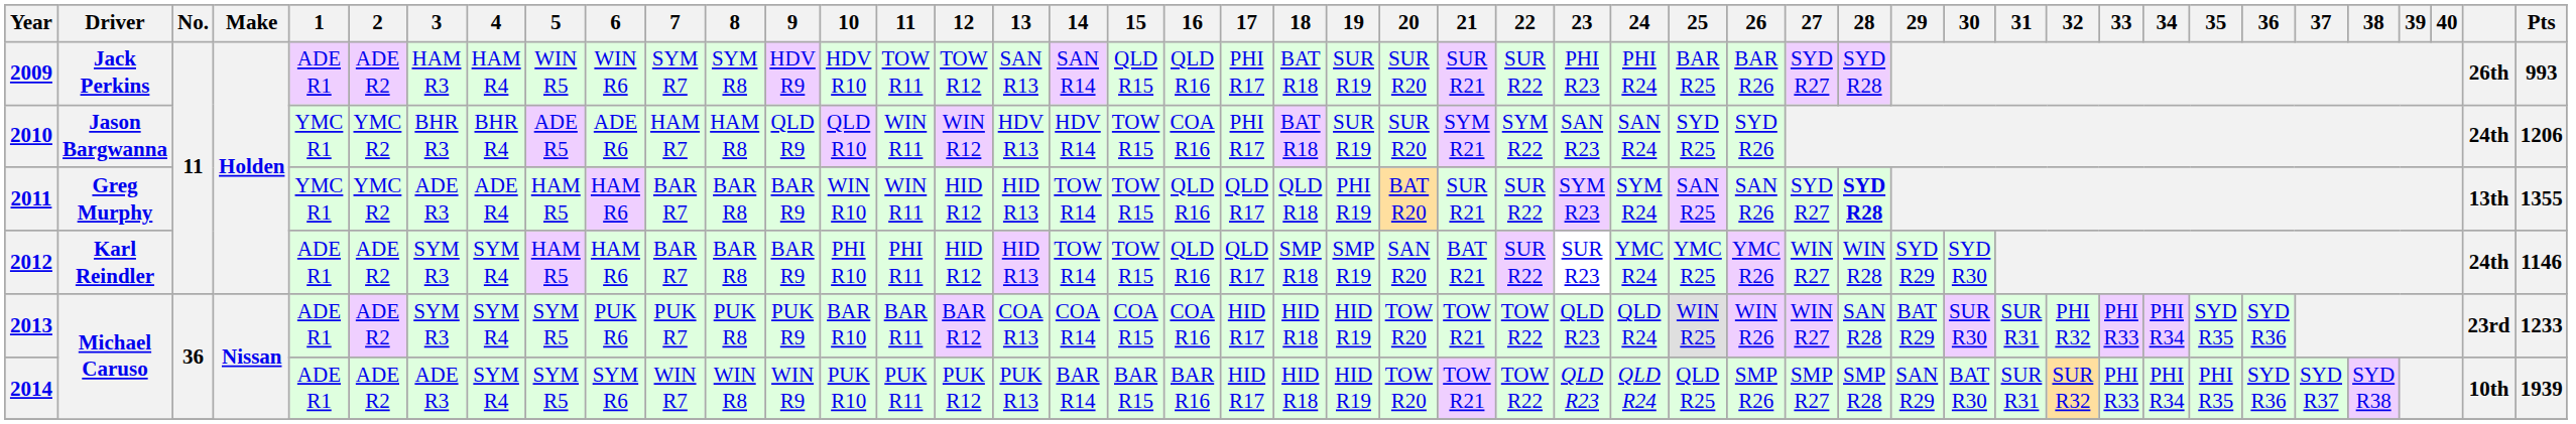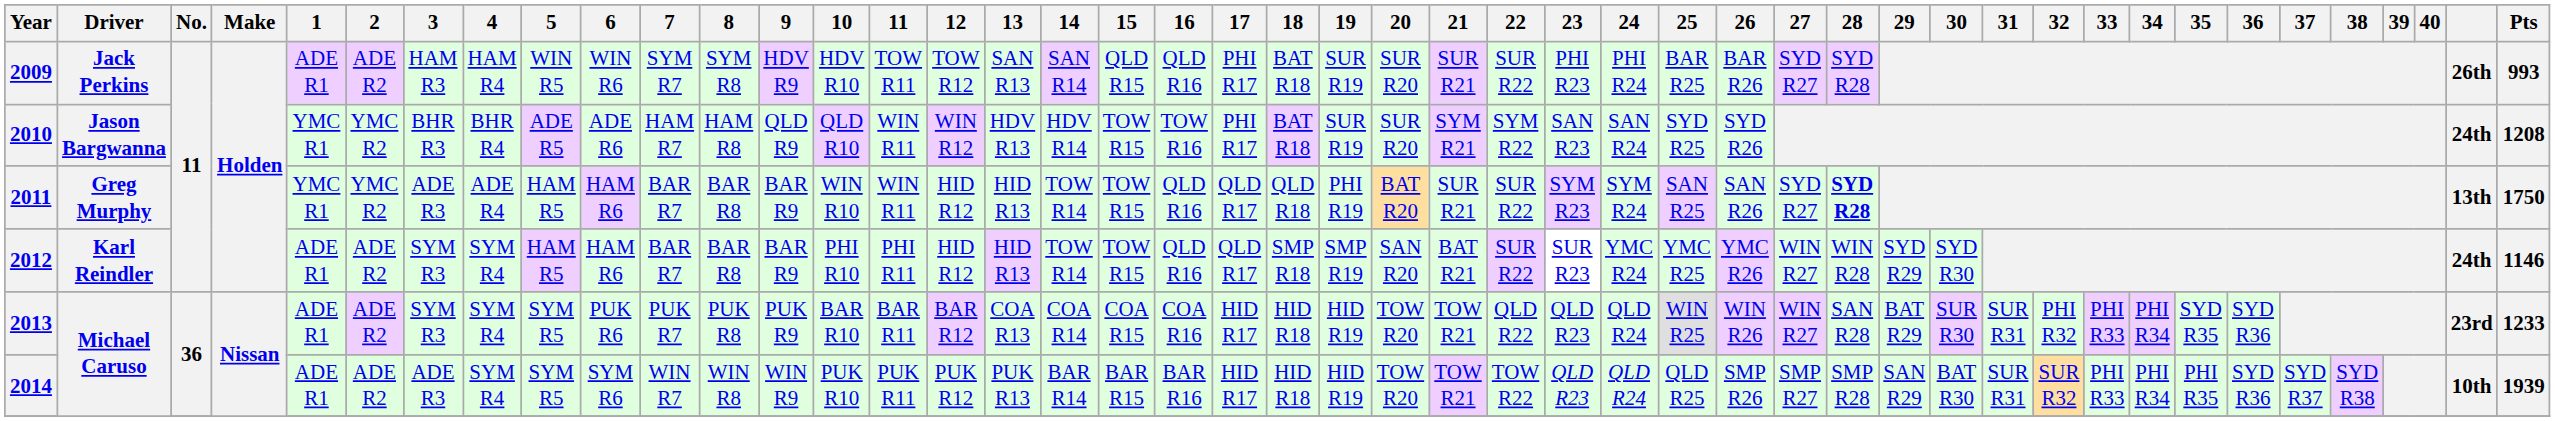 <table class="wikitable mw-collapsible mw-collapsed" style="text-align:center; font-size:75%">
 <tr>
 <th>Year</th>
 <th>Driver</th>
 <th>No.</th>
 <th>Make</th>
 <th>1</th>
 <th>2</th>
 <th>3</th>
 <th>4</th>
 <th>5</th>
 <th>6</th>
 <th>7</th>
 <th>8</th>
 <th>9</th>
 <th>10</th>
 <th>11</th>
 <th>12</th>
 <th>13</th>
 <th>14</th>
 <th>15</th>
 <th>16</th>
 <th>17</th>
 <th>18</th>
 <th>19</th>
 <th>20</th>
 <th>21</th>
 <th>22</th>
 <th>23</th>
 <th>24</th>
 <th>25</th>
 <th>26</th>
 <th>27</th>
 <th>28</th>
 <th>29</th>
 <th>30</th>
 <th>31</th>
 <th>32</th>
 <th>33</th>
 <th>34</th>
 <th>35</th>
 <th>36</th>
 <th>37</th>
 <th>38</th>
 <th>39</th>
 <th>40</th>
 <th></th>
 <th>Pts</th>
 </tr>
 <tr>
 <th><a href='#'>2009</a></th>
 <th><a href='#'>Jack Perkins</a></th>
 <th rowspan=4>11</th>
 <th rowspan=4><a href='#'>Holden</a></th>
 <td style="background:#EFCFFF;"><a href='#'>ADE<br>R1</a><br></td>
 <td style="background:#EFCFFF;"><a href='#'>ADE<br>R2</a><br></td>
 <td style="background:#DFFFDF;"><a href='#'>HAM<br>R3</a><br></td>
 <td style="background:#DFFFDF;"><a href='#'>HAM<br>R4</a><br></td>
 <td style="background:#DFFFDF;"><a href='#'>WIN<br>R5</a><br></td>
 <td style="background:#DFFFDF;"><a href='#'>WIN<br>R6</a><br></td>
 <td style="background:#DFFFDF;"><a href='#'>SYM<br>R7</a><br></td>
 <td style="background:#DFFFDF;"><a href='#'>SYM<br>R8</a><br></td>
 <td style="background:#EFCFFF;"><a href='#'>HDV<br>R9</a><br></td>
 <td style="background:#DFFFDF;"><a href='#'>HDV<br>R10</a><br></td>
 <td style="background:#DFFFDF;"><a href='#'>TOW<br>R11</a><br></td>
 <td style="background:#DFFFDF;"><a href='#'>TOW<br>R12</a><br></td>
 <td style="background:#DFFFDF;"><a href='#'>SAN<br>R13</a><br></td>
 <td style="background:#EFCFFF;"><a href='#'>SAN<br>R14</a><br></td>
 <td style="background:#DFFFDF;"><a href='#'>QLD<br>R15</a><br></td>
 <td style="background:#DFFFDF;"><a href='#'>QLD<br>R16</a><br></td>
 <td style="background:#DFFFDF;"><a href='#'>PHI<br>R17</a><br></td>
 <td style="background:#DFFFDF;"><a href='#'>BAT<br>R18</a><br></td>
 <td style="background:#DFFFDF;"><a href='#'>SUR<br>R19</a><br></td>
 <td style="background:#DFFFDF;"><a href='#'>SUR<br>R20</a><br></td>
 <td style="background:#EFCFFF;"><a href='#'>SUR<br>R21</a><br></td>
 <td style="background:#DFFFDF;"><a href='#'>SUR<br>R22</a><br></td>
 <td style="background:#DFFFDF;"><a href='#'>PHI<br>R23</a><br></td>
 <td style="background:#DFFFDF;"><a href='#'>PHI<br>R24</a><br></td>
 <td style="background:#DFFFDF;"><a href='#'>BAR<br>R25</a><br></td>
 <td style="background:#DFFFDF;"><a href='#'>BAR<br>R26</a><br></td>
 <td style="background:#EFCFFF;"><a href='#'>SYD<br>R27</a><br></td>
 <td style="background:#EFCFFF;"><a href='#'>SYD<br>R28</a><br></td>
 <th colspan=12></th>
 <th>26th</th>
 <th>993</th>
 </tr>
 <tr>
 <th><a href='#'>2010</a></th>
 <th><a href='#'>Jason Bargwanna</a></th>
 <td style="background:#DFFFDF;"><a href='#'>YMC<br>R1</a><br></td>
 <td style="background:#DFFFDF;"><a href='#'>YMC<br>R2</a><br></td>
 <td style="background:#DFFFDF;"><a href='#'>BHR<br>R3</a><br></td>
 <td style="background:#DFFFDF;"><a href='#'>BHR<br>R4</a><br></td>
 <td style="background:#EFCFFF;"><a href='#'>ADE<br>R5</a><br></td>
 <td style="background:#DFFFDF;"><a href='#'>ADE<br>R6</a><br></td>
 <td style="background:#DFFFDF;"><a href='#'>HAM<br>R7</a><br></td>
 <td style="background:#DFFFDF;"><a href='#'>HAM<br>R8</a><br></td>
 <td style="background:#DFFFDF;"><a href='#'>QLD<br>R9</a><br></td>
 <td style="background:#EFCFFF;"><a href='#'>QLD<br>R10</a><br></td>
 <td style="background:#DFFFDF;"><a href='#'>WIN<br>R11</a><br></td>
 <td style="background:#EFCFFF;"><a href='#'>WIN<br>R12</a><br></td>
 <td style="background:#DFFFDF;"><a href='#'>HDV<br>R13</a><br></td>
 <td style="background:#DFFFDF;"><a href='#'>HDV<br>R14</a><br></td>
 <td style="background:#DFFFDF;"><a href='#'>TOW<br>R15</a><br></td>
-<td style="background:#DFFFDF;"><a href='#'>COA<br>R16</a><br></td>
+<td style="background:#DFFFDF;"><a href='#'>TOW<br>R16</a><br></td>
 <td style="background:#DFFFDF;"><a href='#'>PHI<br>R17</a><br></td>
 <td style="background:#EFCFFF;"><a href='#'>BAT<br>R18</a><br></td>
 <td style="background:#DFFFDF;"><a href='#'>SUR<br>R19</a><br></td>
 <td style="background:#DFFFDF;"><a href='#'>SUR<br>R20</a><br></td>
 <td style="background:#EFCFFF;"><a href='#'>SYM<br>R21</a><br></td>
 <td style="background:#DFFFDF;"><a href='#'>SYM<br>R22</a><br></td>
 <td style="background:#DFFFDF;"><a href='#'>SAN<br>R23</a><br></td>
 <td style="background:#DFFFDF;"><a href='#'>SAN<br>R24</a><br></td>
 <td style="background:#DFFFDF;"><a href='#'>SYD<br>R25</a><br></td>
 <td style="background:#DFFFDF;"><a href='#'>SYD<br>R26</a><br></td>
 <th colspan=14></th>
 <th>24th</th>
-<th>1206</th>
+<th>1208</th>
 </tr>
 <tr>
 <th><a href='#'>2011</a></th>
 <th><a href='#'>Greg Murphy</a></th>
 <td style="background:#dfffdf;"><a href='#'>YMC <br> R1</a><br></td>
 <td style="background:#dfffdf;"><a href='#'>YMC <br> R2</a><br></td>
 <td style="background:#dfffdf;"><a href='#'>ADE <br> R3</a><br></td>
 <td style="background:#dfffdf;"><a href='#'>ADE <br> R4</a><br></td>
 <td style="background:#dfffdf;"><a href='#'>HAM <br> R5</a><br></td>
 <td style="background:#efcfff;"><a href='#'>HAM <br> R6</a><br></td>
 <td style="background:#dfffdf;"><a href='#'>BAR <br> R7</a><br></td>
 <td style="background:#dfffdf;"><a href='#'>BAR <br> R8</a><br></td>
 <td style="background:#dfffdf;"><a href='#'>BAR <br> R9</a><br></td>
 <td style="background:#dfffdf;"><a href='#'>WIN <br> R10</a><br></td>
 <td style="background:#dfffdf;"><a href='#'>WIN <br> R11</a><br></td>
 <td style="background:#dfffdf;"><a href='#'>HID <br> R12</a><br></td>
 <td style="background:#dfffdf;"><a href='#'>HID <br> R13</a><br></td>
 <td style="background:#dfffdf;"><a href='#'>TOW <br> R14</a><br></td>
 <td style="background:#dfffdf;"><a href='#'>TOW <br> R15</a><br></td>
 <td style="background:#dfffdf;"><a href='#'>QLD <br> R16</a><br></td>
 <td style="background:#dfffdf;"><a href='#'>QLD <br> R17</a><br></td>
 <td style="background:#dfffdf;"><a href='#'>QLD <br> R18</a><br></td>
 <td style="background:#dfffdf;"><a href='#'>PHI <br> R19</a><br></td>
 <td style="background:#ffdf9f;"><a href='#'>BAT <br> R20</a><br></td>
 <td style="background:#dfffdf;"><a href='#'>SUR <br> R21</a><br></td>
 <td style="background:#dfffdf;"><a href='#'>SUR <br> R22</a><br></td>
 <td style="background:#efcfff;"><a href='#'>SYM <br> R23</a><br></td>
 <td style="background:#dfffdf;"><a href='#'>SYM <br> R24</a><br></td>
 <td style="background:#efcfff;"><a href='#'>SAN <br> R25</a><br></td>
 <td style="background:#dfffdf;"><a href='#'>SAN <br> R26</a><br></td>
 <td style="background:#dfffdf;"><a href='#'>SYD <br> R27</a><br></td>
 <td style="background:#dfffdf;"><strong><a href='#'>SYD <br> R28</a><br></strong></td>
 <th colspan=12></th>
 <th>13th</th>
-<th>1355</th>
+<th>1750</th>
 </tr>
 <tr>
 <th><a href='#'>2012</a></th>
 <th><a href='#'>Karl Reindler</a></th>
 <td style="background: #dfffdf"><a href='#'>ADE<br>R1</a><br></td>
 <td style="background: #dfffdf"><a href='#'>ADE<br>R2</a><br></td>
 <td style="background: #dfffdf"><a href='#'>SYM<br>R3</a><br></td>
 <td style="background: #dfffdf"><a href='#'>SYM<br>R4</a><br></td>
 <td style="background: #efcfff"><a href='#'>HAM<br>R5</a><br></td>
 <td style="background: #dfffdf"><a href='#'>HAM<br>R6</a><br></td>
 <td style="background: #dfffdf"><a href='#'>BAR<br>R7</a><br></td>
 <td style="background: #dfffdf"><a href='#'>BAR<br>R8</a><br></td>
 <td style="background: #dfffdf"><a href='#'>BAR<br>R9</a><br></td>
 <td style="background: #dfffdf"><a href='#'>PHI<br>R10</a><br></td>
 <td style="background: #dfffdf"><a href='#'>PHI<br>R11</a><br></td>
 <td style="background: #dfffdf"><a href='#'>HID<br>R12</a><br></td>
 <td style="background: #efcfff"><a href='#'>HID<br>R13</a><br></td>
 <td style="background: #dfffdf"><a href='#'>TOW<br>R14</a><br></td>
 <td style="background: #dfffdf"><a href='#'>TOW<br>R15</a><br></td>
 <td style="background: #dfffdf"><a href='#'>QLD<br>R16</a><br></td>
 <td style="background: #dfffdf"><a href='#'>QLD<br>R17</a><br></td>
 <td style="background: #dfffdf"><a href='#'>SMP<br>R18</a><br></td>
 <td style="background: #dfffdf"><a href='#'>SMP<br>R19</a><br></td>
 <td style="background: #dfffdf"><a href='#'>SAN<br>R20</a><br></td>
 <td style="background: #dfffdf"><a href='#'>BAT<br>R21</a><br></td>
 <td style="background: #efcfff"><a href='#'>SUR<br>R22</a><br></td>
 <td style="background: #ffffff"><a href='#'>SUR<br>R23</a><br></td>
 <td style="background: #dfffdf"><a href='#'>YMC<br>R24</a><br></td>
 <td style="background: #dfffdf"><a href='#'>YMC<br>R25</a><br></td>
 <td style="background: #efcfff"><a href='#'>YMC<br>R26</a><br></td>
 <td style="background: #dfffdf"><a href='#'>WIN<br>R27</a><br></td>
 <td style="background: #dfffdf"><a href='#'>WIN<br>R28</a><br></td>
 <td style="background: #dfffdf"><a href='#'>SYD<br>R29</a><br></td>
 <td style="background: #dfffdf"><a href='#'>SYD<br>R30</a><br></td>
 <th colspan=10></th>
 <th>24th</th>
 <th>1146</th>
 </tr>
 <tr>
 <th><a href='#'>2013</a></th>
 <th rowspan=6><a href='#'>Michael Caruso</a></th>
 <th rowspan=2>36</th>
 <th rowspan=7><a href='#'>Nissan</a></th>
 <td style="background:#DFFFDF;"><a href='#'>ADE<br>R1</a><br></td>
 <td style="background:#EFCFFF;"><a href='#'>ADE<br>R2</a><br></td>
 <td style="background:#DFFFDF;"><a href='#'>SYM<br>R3</a><br></td>
 <td style="background:#DFFFDF;"><a href='#'>SYM<br>R4</a><br></td>
 <td style="background:#DFFFDF;"><a href='#'>SYM<br>R5</a><br></td>
 <td style="background:#DFFFDF;"><a href='#'>PUK<br>R6</a><br></td>
 <td style="background:#DFFFDF;"><a href='#'>PUK<br>R7</a><br></td>
 <td style="background:#DFFFDF;"><a href='#'>PUK<br>R8</a><br></td>
 <td style="background:#DFFFDF;"><a href='#'>PUK<br>R9</a><br></td>
 <td style="background:#DFFFDF;"><a href='#'>BAR<br>R10</a><br></td>
 <td style="background:#DFFFDF;"><a href='#'>BAR<br>R11</a><br></td>
 <td style="background:#EFCFFF;"><a href='#'>BAR<br>R12</a><br></td>
 <td style="background:#DFFFDF;"><a href='#'>COA<br>R13</a><br></td>
 <td style="background:#DFFFDF;"><a href='#'>COA<br>R14</a><br></td>
 <td style="background:#DFFFDF;"><a href='#'>COA<br>R15</a><br></td>
 <td style="background:#DFFFDF;"><a href='#'>COA<br>R16</a><br></td>
 <td style="background:#DFFFDF;"><a href='#'>HID<br>R17</a><br></td>
 <td style="background:#DFFFDF;"><a href='#'>HID<br>R18</a><br></td>
 <td style="background:#DFFFDF;"><a href='#'>HID<br>R19</a><br></td>
 <td style="background:#DFFFDF;"><a href='#'>TOW<br>R20</a><br></td>
 <td style="background:#DFFFDF;"><a href='#'>TOW<br>R21</a><br></td>
-<td style="background:#DFFFDF;"><a href='#'>TOW<br>R22</a><br></td>
+<td style="background:#DFFFDF;"><a href='#'>QLD<br>R22</a><br></td>
 <td style="background:#DFFFDF;"><a href='#'>QLD<br>R23</a><br></td>
 <td style="background:#DFFFDF;"><a href='#'>QLD<br>R24</a><br></td>
 <td style="background:#DFDFDF;"><a href='#'>WIN<br>R25</a><br></td>
 <td style="background:#EFCFFF;"><a href='#'>WIN<br>R26</a><br></td>
 <td style="background:#EFCFFF;"><a href='#'>WIN<br>R27</a><br></td>
 <td style="background:#DFFFDF;"><a href='#'>SAN<br>R28</a><br></td>
 <td style="background:#DFFFDF;"><a href='#'>BAT<br>R29</a><br></td>
 <td style="background:#EFCFFF;"><a href='#'>SUR<br>R30</a><br></td>
 <td style="background:#DFFFDF;"><a href='#'>SUR<br>R31</a><br></td>
 <td style="background:#DFFFDF;"><a href='#'>PHI<br>R32</a><br></td>
 <td style="background:#EFCFFF;"><a href='#'>PHI<br>R33</a><br></td>
 <td style="background:#EFCFFF;"><a href='#'>PHI<br>R34</a><br></td>
 <td style="background:#DFFFDF;"><a href='#'>SYD<br>R35</a><br></td>
 <td style="background:#DFFFDF;"><a href='#'>SYD<br>R36</a><br></td>
 <th colspan=4></th>
 <th>23rd</th>
 <th>1233</th>
 </tr>
 <tr>
 <th><a href='#'>2014</a></th>
 <td style="background:#DFFFDF;"><a href='#'>ADE<br>R1</a><br></td>
 <td style="background:#DFFFDF;"><a href='#'>ADE<br>R2</a><br></td>
 <td style="background:#DFFFDF;"><a href='#'>ADE<br>R3</a><br></td>
 <td style="background:#DFFFDF;"><a href='#'>SYM<br>R4</a><br></td>
 <td style="background:#DFFFDF;"><a href='#'>SYM<br>R5</a><br></td>
 <td style="background:#DFFFDF;"><a href='#'>SYM<br>R6</a><br></td>
 <td style="background:#DFFFDF;"><a href='#'>WIN<br>R7</a><br></td>
 <td style="background:#DFFFDF;"><a href='#'>WIN<br>R8</a><br></td>
 <td style="background:#DFFFDF;"><a href='#'>WIN<br>R9</a><br></td>
 <td style="background:#DFFFDF;"><a href='#'>PUK<br>R10</a><br></td>
 <td style="background:#DFFFDF;"><a href='#'>PUK<br>R11</a><br></td>
 <td style="background:#DFFFDF;"><a href='#'>PUK<br>R12</a><br></td>
 <td style="background:#DFFFDF;"><a href='#'>PUK<br>R13</a><br></td>
 <td style="background:#DFFFDF;"><a href='#'>BAR<br>R14</a><br></td>
 <td style="background:#DFFFDF;"><a href='#'>BAR<br>R15</a><br></td>
 <td style="background:#DFFFDF;"><a href='#'>BAR<br>R16</a><br></td>
 <td style="background:#DFFFDF;"><a href='#'>HID<br>R17</a><br></td>
 <td style="background:#DFFFDF;"><a href='#'>HID<br>R18</a><br></td>
 <td style="background:#DFFFDF;"><a href='#'>HID<br>R19</a><br></td>
 <td style="background:#DFFFDF;"><a href='#'>TOW<br>R20</a><br></td>
 <td style="background:#EFCFFF;"><a href='#'>TOW<br>R21</a><br></td>
 <td style="background:#DFFFDF;"><a href='#'>TOW<br>R22</a><br></td>
 <td style="background:#DFFFDF;"><em><a href='#'>QLD<br>R23</a><br></em></td>
 <td style="background:#DFFFDF;"><em><a href='#'>QLD<br>R24</a><br></em></td>
 <td style="background:#DFFFDF;"><a href='#'>QLD<br>R25</a><br></td>
 <td style="background:#DFFFDF;"><a href='#'>SMP<br>R26</a><br></td>
 <td style="background:#DFFFDF;"><a href='#'>SMP<br>R27</a><br></td>
 <td style="background:#DFFFDF;"><a href='#'>SMP<br>R28</a><br></td>
 <td style="background:#DFFFDF;"><a href='#'>SAN<br>R29</a><br></td>
 <td style="background:#DFFFDF;"><a href='#'>BAT<br>R30</a><br></td>
 <td style="background:#DFFFDF;"><a href='#'>SUR<br>R31</a><br></td>
 <td style="background:#FFDF9F;"><a href='#'>SUR<br>R32</a><br></td>
 <td style="background:#DFFFDF;"><a href='#'>PHI<br>R33</a><br></td>
 <td style="background:#DFFFDF;"><a href='#'>PHI<br>R34</a><br></td>
 <td style="background:#DFFFDF;"><a href='#'>PHI<br>R35</a><br></td>
 <td style="background:#DFFFDF;"><a href='#'>SYD<br>R36</a><br></td>
 <td style="background:#DFFFDF;"><a href='#'>SYD<br>R37</a><br></td>
 <td style="background:#EFCFFF;"><a href='#'>SYD<br>R38</a><br></td>
 <th colspan=2></th>
 <th>10th</th>
 <th>1939</th>
 </tr>
 <tr>
 </tr>
 </table>
